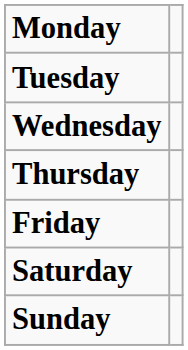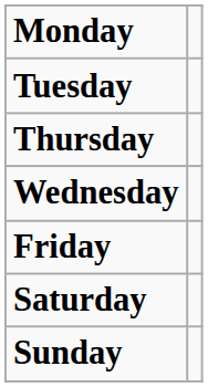 <table class="wikitable" style="margin:auto:" align="center" style="text-align:center">
 <tr>
 <td><strong>Monday</strong></td>
 <td></td>
 </tr>
 <tr>
 <td><strong>Tuesday</strong></td>
 <td></td>
 </tr>
 <tr>
-<td><strong>Wednesday</strong></td>
+<td><strong>Thursday</strong></td>
 <td></td>
 </tr>
 <tr>
-<td><strong>Thursday</strong></td>
+<td><strong>Wednesday</strong></td>
 <td></td>
 </tr>
 <tr>
 <td><strong>Friday</strong></td>
 <td></td>
 </tr>
 <tr>
 <td><strong>Saturday</strong></td>
 <td></td>
 </tr>
 <tr>
 <td><strong>Sunday</strong></td>
 <td></td>
 </tr>
 </table>
